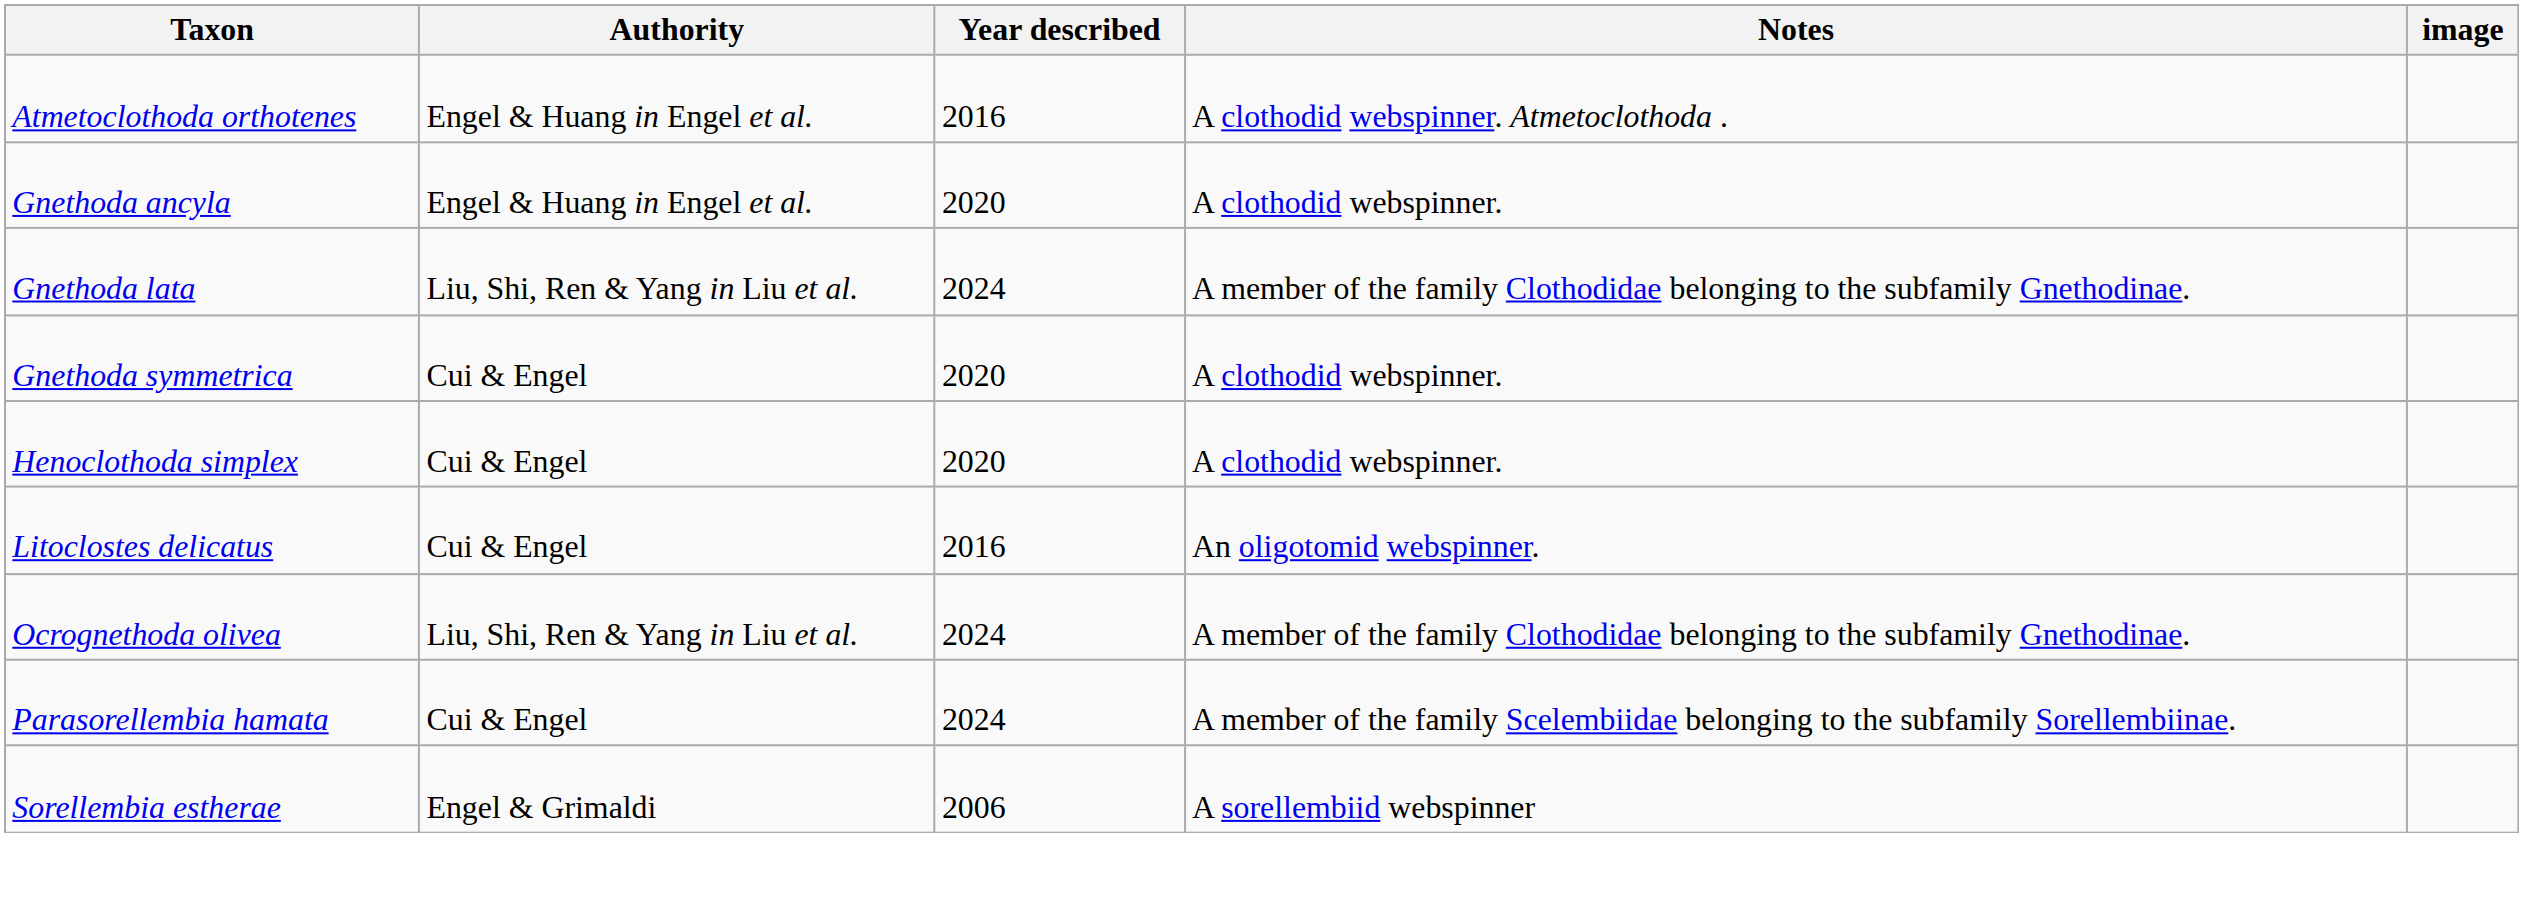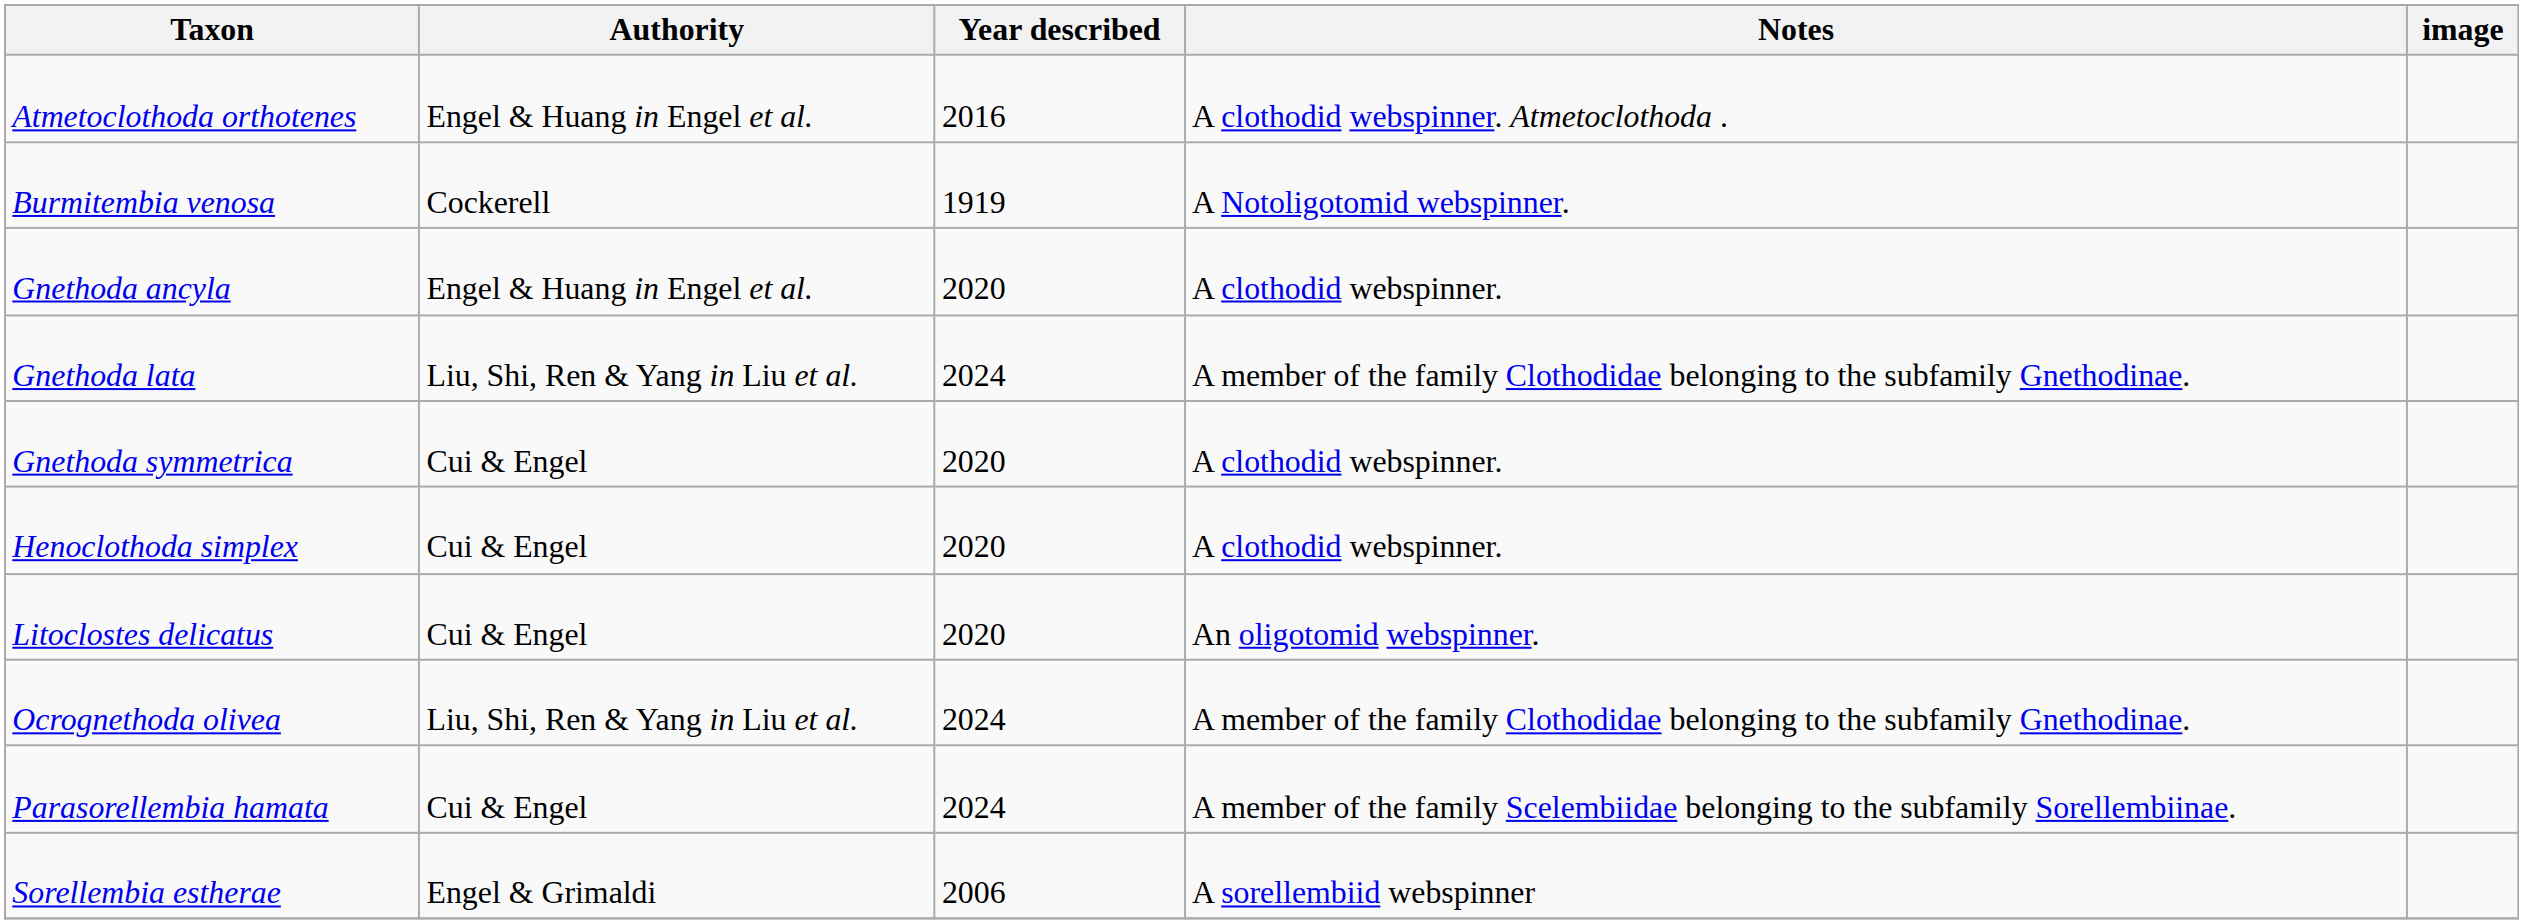 <table class="wikitable sortable" align="center" width="100%">
 <tr>
 <th>Taxon</th>
 <th>Authority</th>
 <th>Year described</th>
 <th>Notes</th>
 <th>image</th>
 </tr>
 <tr>
 <td><br><em><a href='#'>Atmetoclothoda orthotenes</a></em></td>
 <td><br>Engel & Huang <em>in</em> Engel <em>et al.</em></td>
 <td><br>2016</td>
 <td><br>A <a href='#'>clothodid</a> <a href='#'>webspinner</a>. <em>Atmetoclothoda </em>.</td>
 <td></td>
+</tr>
+<tr>
+<td><br><em><a href='#'>Burmitembia venosa</a></em></td>
+<td><br>Cockerell</td>
+<td><br>1919</td>
+<td><br>A <a href='#'>Notoligotomid webspinner</a>.</td>
+<td><br></td>
 </tr>
 <tr>
 <td><br><em><a href='#'>Gnethoda ancyla</a></em></td>
 <td><br>Engel & Huang <em>in</em> Engel <em>et al.</em></td>
 <td><br>2020</td>
 <td><br>A <a href='#'>clothodid</a> webspinner.</td>
 <td></td>
 </tr>
 <tr>
 <td><br><em><a href='#'>Gnethoda lata</a></em></td>
 <td><br>Liu, Shi, Ren & Yang <em>in</em> Liu <em>et al.</em></td>
 <td><br>2024</td>
 <td><br>A member of the family <a href='#'>Clothodidae</a> belonging to the subfamily <a href='#'>Gnethodinae</a>.</td>
 <td></td>
 </tr>
 <tr>
 <td><br><em><a href='#'>Gnethoda symmetrica</a></em></td>
 <td><br>Cui & Engel</td>
 <td><br>2020</td>
 <td><br>A <a href='#'>clothodid</a> webspinner.</td>
 <td></td>
 </tr>
 <tr>
 <td><br><em><a href='#'>Henoclothoda simplex</a></em></td>
 <td><br>Cui & Engel</td>
 <td><br>2020</td>
 <td><br>A <a href='#'>clothodid</a> webspinner.</td>
 <td></td>
 </tr>
 <tr>
 <td><br><em><a href='#'>Litoclostes delicatus</a></em></td>
 <td><br>Cui & Engel</td>
-<td><br>2016</td>
+<td><br>2020</td>
 <td><br>An <a href='#'>oligotomid</a> <a href='#'>webspinner</a>.</td>
 <td></td>
 </tr>
 <tr>
 <td><br><em><a href='#'>Ocrognethoda olivea</a></em></td>
 <td><br>Liu, Shi, Ren & Yang <em>in</em> Liu <em>et al.</em></td>
 <td><br>2024</td>
 <td><br>A member of the family <a href='#'>Clothodidae</a> belonging to the subfamily <a href='#'>Gnethodinae</a>.</td>
 <td></td>
 </tr>
 <tr>
 <td><br><em><a href='#'>Parasorellembia hamata</a></em></td>
 <td><br>Cui & Engel</td>
 <td><br>2024</td>
 <td><br>A member of the family <a href='#'>Scelembiidae</a> belonging to the subfamily <a href='#'>Sorellembiinae</a>.</td>
 <td></td>
 </tr>
 <tr>
 <td><br><em><a href='#'>Sorellembia estherae</a></em></td>
 <td><br>Engel & Grimaldi</td>
 <td><br>2006</td>
 <td><br>A <a href='#'>sorellembiid</a> webspinner</td>
 <td></td>
 </tr>
 <tr>
 </tr>
 </table>
